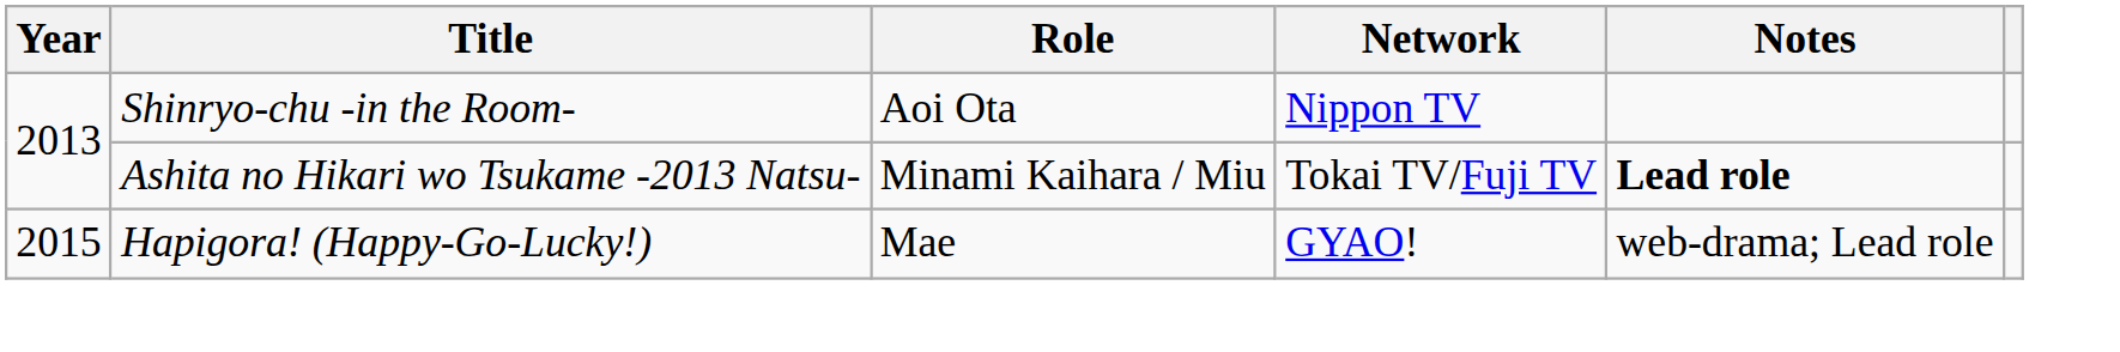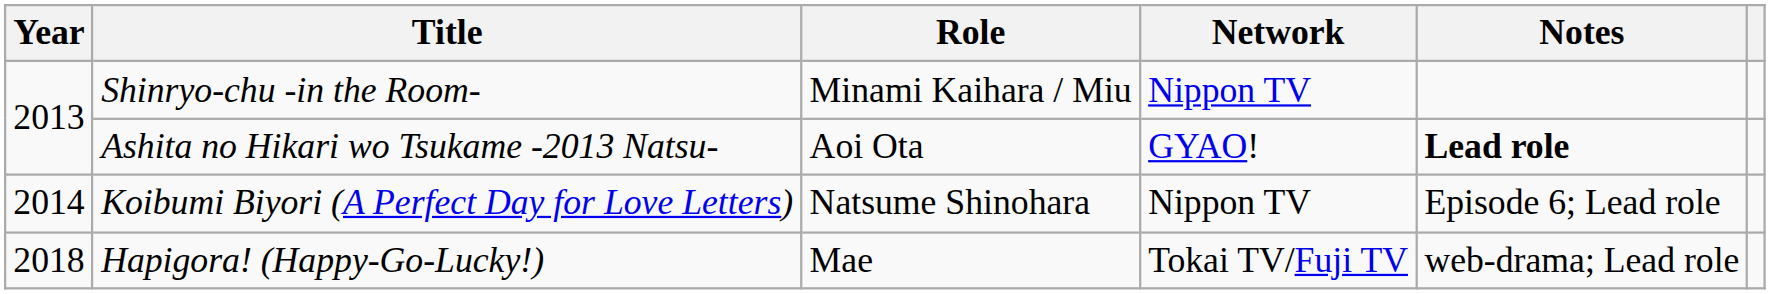 <table class="wikitable">
 <tr>
 <th>Year</th>
 <th>Title</th>
 <th>Role</th>
 <th>Network</th>
 <th>Notes</th>
 <th></th>
 </tr>
 <tr>
 <td rowspan="2">2013</td>
 <td><em>Shinryo-chu -in the Room-</em></td>
-<td>Aoi Ota</td>
+<td>Minami Kaihara / Miu</td>
 <td><a href='#'>Nippon TV</a></td>
 <td></td>
 <td></td>
 </tr>
 <tr>
 <td><em>Ashita no Hikari wo Tsukame -2013 Natsu-</em></td>
-<td>Minami Kaihara / Miu</td>
-<td>Tokai TV/<a href='#'>Fuji TV</a></td>
+<td>Aoi Ota</td>
+<td><a href='#'>GYAO</a>!</td>
 <td><strong>Lead role</strong></td>
 <td></td>
 </tr>
 <tr>
-<td>2015</td>
+<td>2014</td>
+<td><em>Koibumi Biyori (<a href='#'>A Perfect Day for Love Letters</a>)</em></td>
+<td>Natsume Shinohara</td>
+<td>Nippon TV</td>
+<td>Episode 6; Lead role</td>
+<td></td>
+</tr>
+<tr>
+<td>2018</td>
 <td><em>Hapigora! (Happy-Go-Lucky!)</em></td>
 <td>Mae</td>
-<td><a href='#'>GYAO</a>!</td>
+<td>Tokai TV/<a href='#'>Fuji TV</a></td>
 <td>web-drama; Lead role</td>
 <td></td>
 </tr>
 </table>
